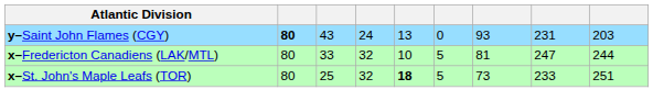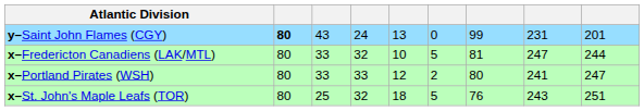 <table class="wikitable" style="width:50em">
 <tr>
 <th width="35%">Atlantic Division</th>
 <th width="5%"></th>
 <th width="5%"></th>
 <th width="5%"></th>
 <th width="5%"></th>
 <th width="5%"></th>
 <th width="7.5%"></th>
 <th width="7.5%"></th>
 <th width="7.5%"></th>
 </tr>
 <tr bgcolor="#97DEFF">
 <td><strong>y–</strong><a href='#'>Saint John Flames</a> (<a href='#'>CGY</a>)</td>
 <td><strong>80</strong></td>
 <td>43</td>
 <td>24</td>
 <td>13</td>
 <td>0</td>
-<td>93</td>
+<td>99</td>
 <td>231</td>
-<td>203</td>
+<td>201</td>
 </tr>
 <tr bgcolor="#bbffbb">
 <td><strong>x–</strong><a href='#'>Fredericton Canadiens</a> (<a href='#'>LAK</a>/<a href='#'>MTL</a>)</td>
 <td>80</td>
 <td>33</td>
 <td>32</td>
 <td>10</td>
 <td>5</td>
 <td>81</td>
 <td>247</td>
 <td>244</td>
 </tr>
 <tr bgcolor="#bbffbb">
+<td><strong>x–</strong><a href='#'>Portland Pirates</a> (<a href='#'>WSH</a>)</td>
+<td>80</td>
+<td>33</td>
+<td>33</td>
+<td>12</td>
+<td>2</td>
+<td>80</td>
+<td>241</td>
+<td>247</td>
+</tr>
+<tr bgcolor="#bbffbb">
 <td><strong>x–</strong><a href='#'>St. John's Maple Leafs</a> (<a href='#'>TOR</a>)</td>
 <td>80</td>
 <td>25</td>
 <td>32</td>
-<td><strong>18</strong></td>
+<td>18</td>
 <td>5</td>
-<td>73</td>
-<td>233</td>
+<td>76</td>
+<td>243</td>
 <td>251</td>
 </tr>
 </table>
